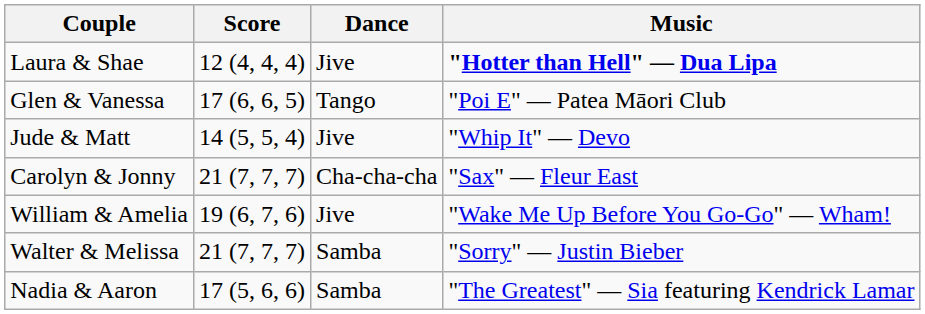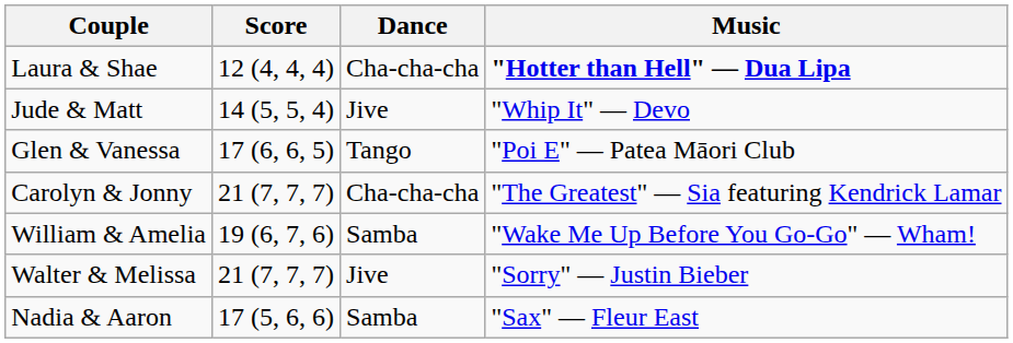 <table class="wikitable sortable">
 <tr>
 <th rowspan="1">Couple</th>
 <th colspan="1">Score</th>
 <th rowspan="1">Dance</th>
 <th rowspan="1">Music</th>
 </tr>
 <tr>
 <td>Laura & Shae</td>
 <td>12 (4, 4, 4)</td>
+<td>Cha-cha-cha</td>
+<td><strong>"<a href='#'>Hotter than Hell</a>" — <a href='#'>Dua Lipa</a></strong></td>
+</tr>
+<tr>
+<td>Jude & Matt</td>
+<td>14 (5, 5, 4)</td>
 <td>Jive</td>
-<td><strong>"<a href='#'>Hotter than Hell</a>" — <a href='#'>Dua Lipa</a></strong></td>
+<td>"<a href='#'>Whip It</a>" — <a href='#'>Devo</a></td>
 </tr>
 <tr>
 <td>Glen & Vanessa</td>
 <td>17 (6, 6, 5)</td>
 <td>Tango</td>
 <td>"<a href='#'>Poi E</a>" — Patea Māori Club</td>
 </tr>
 <tr>
-<td>Jude & Matt</td>
-<td>14 (5, 5, 4)</td>
-<td>Jive</td>
-<td>"<a href='#'>Whip It</a>" — <a href='#'>Devo</a></td>
-</tr>
-<tr>
 <td>Carolyn & Jonny</td>
 <td>21 (7, 7, 7)</td>
 <td>Cha-cha-cha</td>
-<td>"<a href='#'>Sax</a>" — <a href='#'>Fleur East</a></td>
+<td>"<a href='#'>The Greatest</a>" — <a href='#'>Sia</a> featuring <a href='#'>Kendrick Lamar</a></td>
 </tr>
 <tr>
 <td>William & Amelia</td>
 <td>19 (6, 7, 6)</td>
-<td>Jive</td>
+<td>Samba</td>
 <td>"<a href='#'>Wake Me Up Before You Go-Go</a>" — <a href='#'>Wham!</a></td>
 </tr>
 <tr>
 <td>Walter & Melissa</td>
 <td>21 (7, 7, 7)</td>
-<td>Samba</td>
+<td>Jive</td>
 <td>"<a href='#'>Sorry</a>" — <a href='#'>Justin Bieber</a></td>
 </tr>
 <tr>
 <td>Nadia & Aaron</td>
 <td>17 (5, 6, 6)</td>
 <td>Samba</td>
-<td>"<a href='#'>The Greatest</a>" — <a href='#'>Sia</a> featuring <a href='#'>Kendrick Lamar</a></td>
+<td>"<a href='#'>Sax</a>" — <a href='#'>Fleur East</a></td>
 </tr>
 </table>
